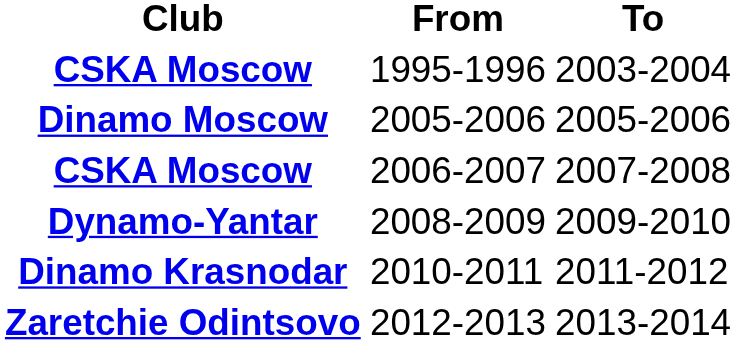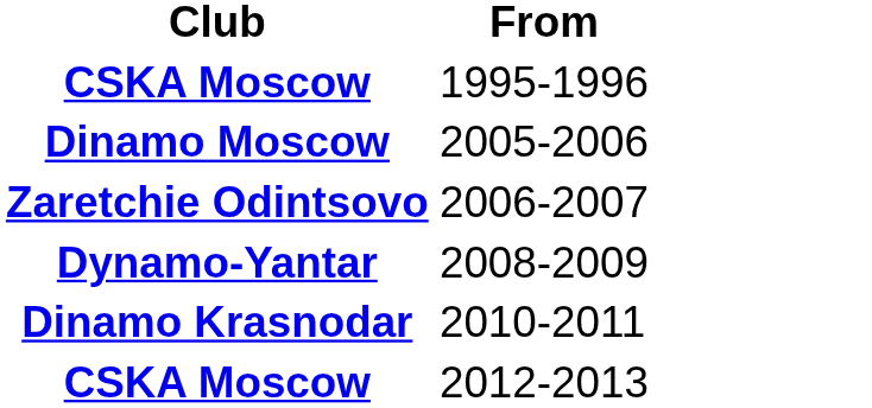 <table>
 <tr>
 <th scope=col>Club</th>
 <th scope=col>From</th>
-<th scope=col>To</th>
 </tr>
 <tr>
 <th scope=row> <a href='#'>CSKA Moscow</a></th>
 <td>1995-1996</td>
-<td>2003-2004</td>
 </tr>
 <tr>
 <th scope=row> <a href='#'>Dinamo Moscow</a></th>
 <td>2005-2006</td>
-<td>2005-2006</td>
 </tr>
 <tr>
-<th scope=row> <a href='#'>CSKA Moscow</a></th>
+<th scope=row> <a href='#'>Zaretchie Odintsovo</a></th>
 <td>2006-2007</td>
-<td>2007-2008</td>
 </tr>
 <tr>
 <th scope=row> <a href='#'>Dynamo-Yantar</a></th>
 <td>2008-2009</td>
-<td>2009-2010</td>
 </tr>
 <tr>
 <th scope=row> <a href='#'>Dinamo Krasnodar</a></th>
 <td>2010-2011</td>
-<td>2011-2012</td>
 </tr>
 <tr>
-<th scope=row> <a href='#'>Zaretchie Odintsovo</a></th>
+<th scope=row> <a href='#'>CSKA Moscow</a></th>
 <td>2012-2013</td>
-<td>2013-2014</td>
 </tr>
 </table>
